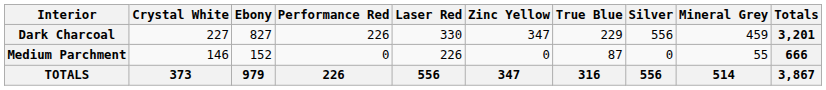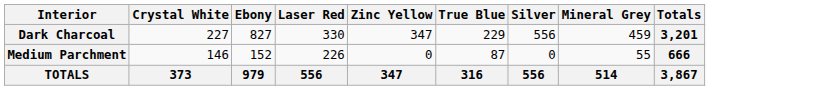 <table class=wikitable>
 <tr>
 <th>Interior</th>
 <th>Crystal White</th>
 <th>Ebony</th>
-<th>Performance Red</th>
 <th>Laser Red</th>
 <th>Zinc Yellow</th>
 <th>True Blue</th>
 <th>Silver</th>
 <th>Mineral Grey</th>
 <th>Totals</th>
 </tr>
 <tr>
 <th>Dark Charcoal</th>
 <td align=right>227</td>
 <td align=right>827</td>
-<td align=right>226</td>
 <td align=right>330</td>
 <td align=right>347</td>
 <td align=right>229</td>
 <td align=right>556</td>
 <td align=right>459</td>
 <th>3,201</th>
 </tr>
 <tr>
 <th>Medium Parchment</th>
 <td align=right>146</td>
 <td align=right>152</td>
-<td align=right>0</td>
 <td align=right>226</td>
 <td align=right>0</td>
 <td align=right>87</td>
 <td align=right>0</td>
 <td align=right>55</td>
 <th>666</th>
 </tr>
 <tr>
 <th>TOTALS</th>
 <th>373</th>
 <th>979</th>
-<th>226</th>
 <th>556</th>
 <th>347</th>
 <th>316</th>
 <th>556</th>
 <th>514</th>
 <th>3,867</th>
 </tr>
 </table>
